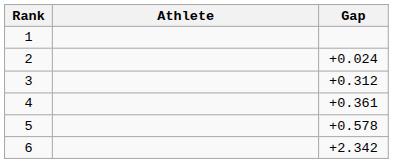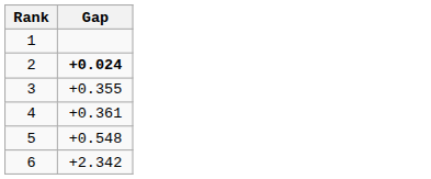 <table class=wikitable style="text-align:center">
 <tr>
 <th width=40>Rank</th>
-<th width=250>Athlete</th>
 <th width=60>Gap</th>
 </tr>
 <tr>
 <td>1</td>
-<td align=left></td>
 <td></td>
 </tr>
 <tr>
 <td>2</td>
-<td align=left></td>
-<td>+0.024</td>
+<td><strong>+0.024</strong></td>
 </tr>
 <tr>
 <td>3</td>
-<td align=left></td>
-<td>+0.312</td>
+<td>+0.355</td>
 </tr>
 <tr>
 <td>4</td>
-<td align=left></td>
 <td>+0.361</td>
 </tr>
 <tr>
 <td>5</td>
-<td align=left></td>
-<td>+0.578</td>
+<td>+0.548</td>
 </tr>
 <tr>
 <td>6</td>
-<td align=left></td>
 <td>+2.342</td>
 </tr>
 </table>
